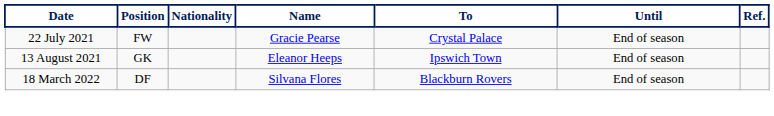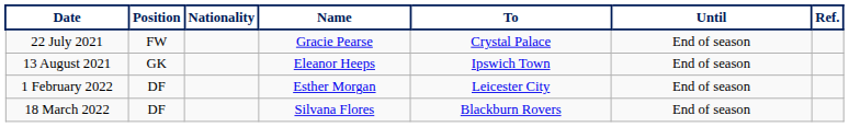 <table class="wikitable" style="text-align:center; font-size:90%; ">
 <tr>
 <th style="background:#fff;color:#001C58;border:2px solid #001C58; width:120px;">Date</th>
 <th style="background:#fff;color:#001C58;border:2px solid #001C58; width:50px;">Position</th>
 <th style="background:#fff;color:#001C58;border:2px solid #001C58; width:50px;">Nationality</th>
 <th style="background:#fff;color:#001C58;border:2px solid #001C58; width:150px;">Name</th>
 <th style="background:#fff;color:#001C58;border:2px solid #001C58; width:200px;">To</th>
 <th style="background:#fff;color:#001C58;border:2px solid #001C58; width:200px;">Until</th>
 <th style="background:#fff;color:#001C58;border:2px solid #001C58; width:25px;">Ref.</th>
 </tr>
 <tr>
 <td>22 July 2021</td>
 <td>FW</td>
 <td></td>
 <td><a href='#'>Gracie Pearse</a></td>
 <td> <a href='#'>Crystal Palace</a></td>
 <td>End of season</td>
 <td></td>
 </tr>
 <tr>
 <td>13 August 2021</td>
 <td>GK</td>
 <td></td>
 <td><a href='#'>Eleanor Heeps</a></td>
 <td> <a href='#'>Ipswich Town</a></td>
 <td>End of season</td>
 <td></td>
 </tr>
 <tr>
+<td>1 February 2022</td>
+<td>DF</td>
+<td></td>
+<td><a href='#'>Esther Morgan</a></td>
+<td> <a href='#'>Leicester City</a></td>
+<td>End of season</td>
+<td></td>
+</tr>
+<tr>
 <td>18 March 2022</td>
 <td>DF</td>
 <td></td>
 <td><a href='#'>Silvana Flores</a></td>
 <td> <a href='#'>Blackburn Rovers</a></td>
 <td>End of season</td>
 <td></td>
 </tr>
 </table>
